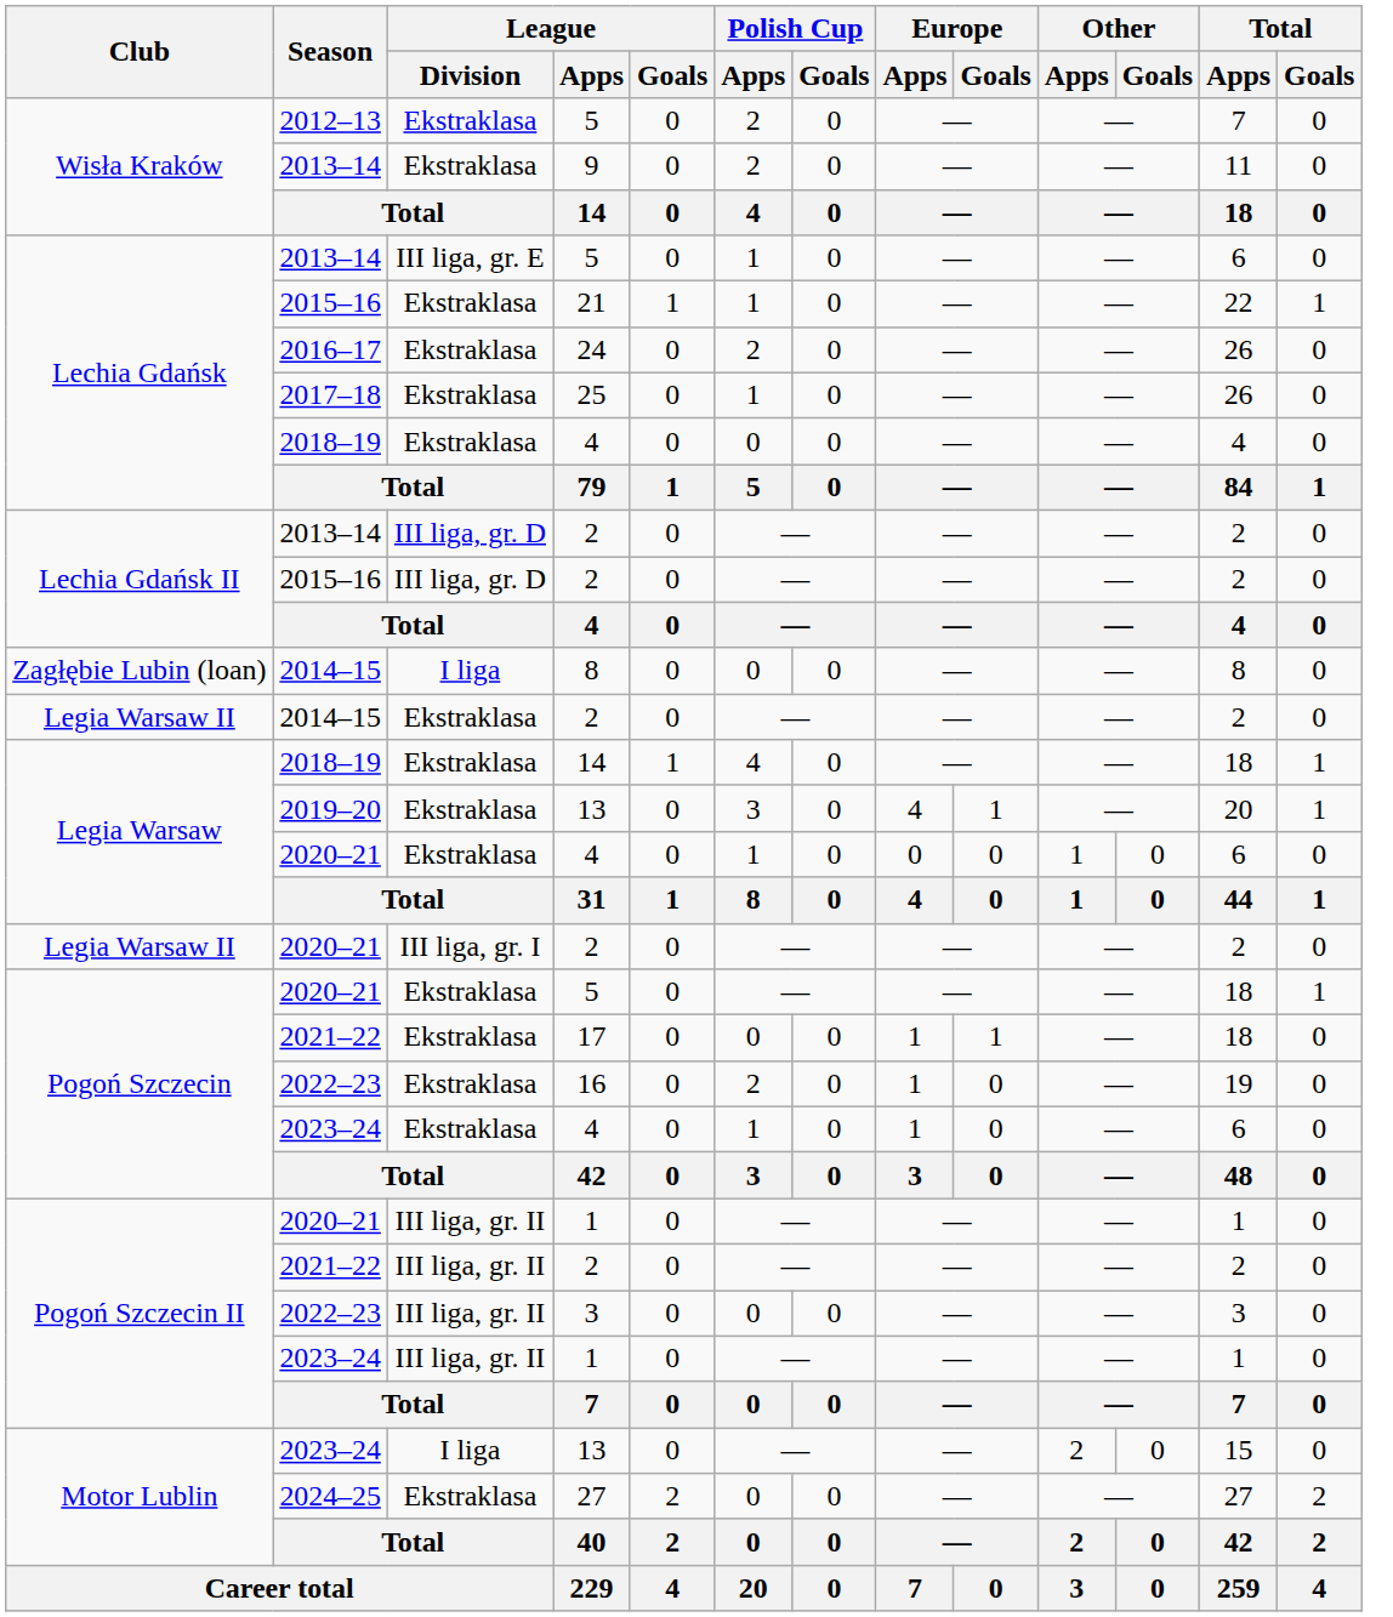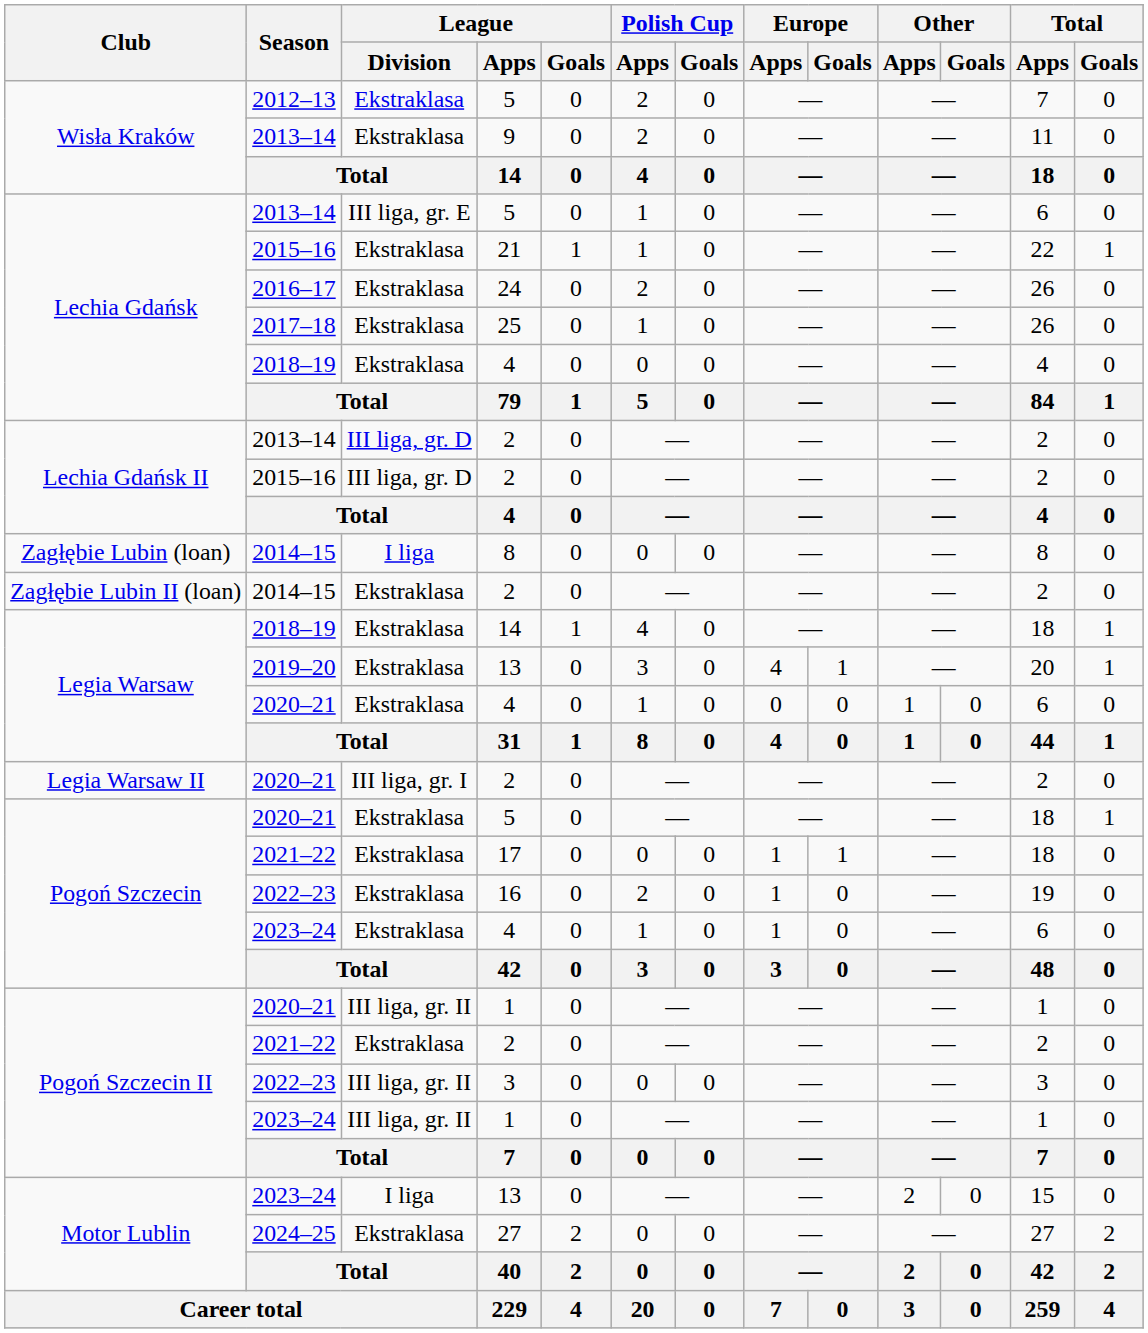 <table class="wikitable" style="text-align: center;">
 <tr>
 <th rowspan="2">Club</th>
 <th rowspan="2">Season</th>
 <th colspan="3">League</th>
 <th colspan="2"><a href='#'>Polish Cup</a></th>
 <th colspan="2">Europe</th>
 <th colspan="2">Other</th>
 <th colspan="2">Total</th>
 </tr>
 <tr>
 <th>Division</th>
 <th>Apps</th>
 <th>Goals</th>
 <th>Apps</th>
 <th>Goals</th>
 <th>Apps</th>
 <th>Goals</th>
 <th>Apps</th>
 <th>Goals</th>
 <th>Apps</th>
 <th>Goals</th>
 </tr>
 <tr>
 <td rowspan="3"><a href='#'>Wisła Kraków</a></td>
 <td><a href='#'>2012–13</a></td>
 <td><a href='#'>Ekstraklasa</a></td>
 <td>5</td>
 <td>0</td>
 <td>2</td>
 <td>0</td>
 <td colspan="2">—</td>
 <td colspan="2">—</td>
 <td>7</td>
 <td>0</td>
 </tr>
 <tr>
 <td><a href='#'>2013–14</a></td>
 <td>Ekstraklasa</td>
 <td>9</td>
 <td>0</td>
 <td>2</td>
 <td>0</td>
 <td colspan="2">—</td>
 <td colspan="2">—</td>
 <td>11</td>
 <td>0</td>
 </tr>
 <tr>
 <th colspan="2">Total</th>
 <th>14</th>
 <th>0</th>
 <th>4</th>
 <th>0</th>
 <th colspan="2">—</th>
 <th colspan="2">—</th>
 <th>18</th>
 <th>0</th>
 </tr>
 <tr>
 <td rowspan="6"><a href='#'>Lechia Gdańsk</a></td>
 <td><a href='#'>2013–14</a></td>
 <td>III liga, gr. E</td>
 <td>5</td>
 <td>0</td>
 <td>1</td>
 <td>0</td>
 <td colspan="2">—</td>
 <td colspan="2">—</td>
 <td>6</td>
 <td>0</td>
 </tr>
 <tr>
 <td><a href='#'>2015–16</a></td>
 <td>Ekstraklasa</td>
 <td>21</td>
 <td>1</td>
 <td>1</td>
 <td>0</td>
 <td colspan="2">—</td>
 <td colspan="2">—</td>
 <td>22</td>
 <td>1</td>
 </tr>
 <tr>
 <td><a href='#'>2016–17</a></td>
 <td>Ekstraklasa</td>
 <td>24</td>
 <td>0</td>
 <td>2</td>
 <td>0</td>
 <td colspan="2">—</td>
 <td colspan="2">—</td>
 <td>26</td>
 <td>0</td>
 </tr>
 <tr>
 <td><a href='#'>2017–18</a></td>
 <td>Ekstraklasa</td>
 <td>25</td>
 <td>0</td>
 <td>1</td>
 <td>0</td>
 <td colspan="2">—</td>
 <td colspan="2">—</td>
 <td>26</td>
 <td>0</td>
 </tr>
 <tr>
 <td><a href='#'>2018–19</a></td>
 <td>Ekstraklasa</td>
 <td>4</td>
 <td>0</td>
 <td>0</td>
 <td>0</td>
 <td colspan="2">—</td>
 <td colspan="2">—</td>
 <td>4</td>
 <td>0</td>
 </tr>
 <tr>
 <th colspan="2">Total</th>
 <th>79</th>
 <th>1</th>
 <th>5</th>
 <th>0</th>
 <th colspan="2">—</th>
 <th colspan="2">—</th>
 <th>84</th>
 <th>1</th>
 </tr>
 <tr>
 <td rowspan="3"><a href='#'>Lechia Gdańsk II</a></td>
 <td>2013–14</td>
 <td><a href='#'>III liga, gr. D</a></td>
 <td>2</td>
 <td>0</td>
 <td colspan="2">—</td>
 <td colspan="2">—</td>
 <td colspan="2">—</td>
 <td>2</td>
 <td>0</td>
 </tr>
 <tr>
 <td>2015–16</td>
 <td>III liga, gr. D</td>
 <td>2</td>
 <td>0</td>
 <td colspan="2">—</td>
 <td colspan="2">—</td>
 <td colspan="2">—</td>
 <td>2</td>
 <td>0</td>
 </tr>
 <tr>
 <th colspan="2">Total</th>
 <th>4</th>
 <th>0</th>
 <th colspan="2">—</th>
 <th colspan="2">—</th>
 <th colspan="2">—</th>
 <th>4</th>
 <th>0</th>
 </tr>
 <tr>
 <td><a href='#'>Zagłębie Lubin</a> (loan)</td>
 <td><a href='#'>2014–15</a></td>
 <td><a href='#'>I liga</a></td>
 <td>8</td>
 <td>0</td>
 <td>0</td>
 <td>0</td>
 <td colspan="2">—</td>
 <td colspan="2">—</td>
 <td>8</td>
 <td>0</td>
 </tr>
 <tr>
-<td><a href='#'>Legia Warsaw II</a></td>
+<td><a href='#'>Zagłębie Lubin II</a> (loan)</td>
 <td>2014–15</td>
 <td>Ekstraklasa</td>
 <td>2</td>
 <td>0</td>
 <td colspan="2">—</td>
 <td colspan="2">—</td>
 <td colspan="2">—</td>
 <td>2</td>
 <td>0</td>
 </tr>
 <tr>
 <td rowspan="4"><a href='#'>Legia Warsaw</a></td>
 <td><a href='#'>2018–19</a></td>
 <td>Ekstraklasa</td>
 <td>14</td>
 <td>1</td>
 <td>4</td>
 <td>0</td>
 <td colspan="2">—</td>
 <td colspan="2">—</td>
 <td>18</td>
 <td>1</td>
 </tr>
 <tr>
 <td><a href='#'>2019–20</a></td>
 <td>Ekstraklasa</td>
 <td>13</td>
 <td>0</td>
 <td>3</td>
 <td>0</td>
 <td>4</td>
 <td>1</td>
 <td colspan="2">—</td>
 <td>20</td>
 <td>1</td>
 </tr>
 <tr>
 <td><a href='#'>2020–21</a></td>
 <td>Ekstraklasa</td>
 <td>4</td>
 <td>0</td>
 <td>1</td>
 <td>0</td>
 <td>0</td>
 <td>0</td>
 <td>1</td>
 <td>0</td>
 <td>6</td>
 <td>0</td>
 </tr>
 <tr>
 <th colspan="2">Total</th>
 <th>31</th>
 <th>1</th>
 <th>8</th>
 <th>0</th>
 <th>4</th>
 <th>0</th>
 <th>1</th>
 <th>0</th>
 <th>44</th>
 <th>1</th>
 </tr>
 <tr>
 <td><a href='#'>Legia Warsaw II</a></td>
 <td><a href='#'>2020–21</a></td>
 <td>III liga, gr. I</td>
 <td>2</td>
 <td>0</td>
 <td colspan="2">—</td>
 <td colspan="2">—</td>
 <td colspan="2">—</td>
 <td>2</td>
 <td>0</td>
 </tr>
 <tr>
 <td rowspan="5"><a href='#'>Pogoń Szczecin</a></td>
 <td><a href='#'>2020–21</a></td>
 <td>Ekstraklasa</td>
 <td>5</td>
 <td>0</td>
 <td colspan="2">—</td>
 <td colspan="2">—</td>
 <td colspan="2">—</td>
 <td>18</td>
 <td>1</td>
 </tr>
 <tr>
 <td><a href='#'>2021–22</a></td>
 <td>Ekstraklasa</td>
 <td>17</td>
 <td>0</td>
 <td>0</td>
 <td>0</td>
 <td>1</td>
 <td>1</td>
 <td colspan="2">—</td>
 <td>18</td>
 <td>0</td>
 </tr>
 <tr>
 <td><a href='#'>2022–23</a></td>
 <td>Ekstraklasa</td>
 <td>16</td>
 <td>0</td>
 <td>2</td>
 <td>0</td>
 <td>1</td>
 <td>0</td>
 <td colspan="2">—</td>
 <td>19</td>
 <td>0</td>
 </tr>
 <tr>
 <td><a href='#'>2023–24</a></td>
 <td>Ekstraklasa</td>
 <td>4</td>
 <td>0</td>
 <td>1</td>
 <td>0</td>
 <td>1</td>
 <td>0</td>
 <td colspan="2">—</td>
 <td>6</td>
 <td>0</td>
 </tr>
 <tr>
 <th colspan="2">Total</th>
 <th>42</th>
 <th>0</th>
 <th>3</th>
 <th>0</th>
 <th>3</th>
 <th>0</th>
 <th colspan="2">—</th>
 <th>48</th>
 <th>0</th>
 </tr>
 <tr>
 <td rowspan="5"><a href='#'>Pogoń Szczecin II</a></td>
 <td><a href='#'>2020–21</a></td>
 <td>III liga, gr. II</td>
 <td>1</td>
 <td>0</td>
 <td colspan="2">—</td>
 <td colspan="2">—</td>
 <td colspan="2">—</td>
 <td>1</td>
 <td>0</td>
 </tr>
 <tr>
 <td><a href='#'>2021–22</a></td>
-<td>III liga, gr. II</td>
+<td>Ekstraklasa</td>
 <td>2</td>
 <td>0</td>
 <td colspan="2">—</td>
 <td colspan="2">—</td>
 <td colspan="2">—</td>
 <td>2</td>
 <td>0</td>
 </tr>
 <tr>
 <td><a href='#'>2022–23</a></td>
 <td>III liga, gr. II</td>
 <td>3</td>
 <td>0</td>
 <td>0</td>
 <td>0</td>
 <td colspan="2">—</td>
 <td colspan="2">—</td>
 <td>3</td>
 <td>0</td>
 </tr>
 <tr>
 <td><a href='#'>2023–24</a></td>
 <td>III liga, gr. II</td>
 <td>1</td>
 <td>0</td>
 <td colspan="2">—</td>
 <td colspan="2">—</td>
 <td colspan="2">—</td>
 <td>1</td>
 <td>0</td>
 </tr>
 <tr>
 <th colspan="2">Total</th>
 <th>7</th>
 <th>0</th>
 <th>0</th>
 <th>0</th>
 <th colspan="2">—</th>
 <th colspan="2">—</th>
 <th>7</th>
 <th>0</th>
 </tr>
 <tr>
 <td rowspan="3"><a href='#'>Motor Lublin</a></td>
 <td><a href='#'>2023–24</a></td>
 <td>I liga</td>
 <td>13</td>
 <td>0</td>
 <td colspan="2">—</td>
 <td colspan="2">—</td>
 <td>2</td>
 <td>0</td>
 <td>15</td>
 <td>0</td>
 </tr>
 <tr>
 <td><a href='#'>2024–25</a></td>
 <td>Ekstraklasa</td>
 <td>27</td>
 <td>2</td>
 <td>0</td>
 <td>0</td>
 <td colspan="2">—</td>
 <td colspan="2">—</td>
 <td>27</td>
 <td>2</td>
 </tr>
 <tr>
 <th colspan="2">Total</th>
 <th>40</th>
 <th>2</th>
 <th>0</th>
 <th>0</th>
 <th colspan="2">—</th>
 <th>2</th>
 <th>0</th>
 <th>42</th>
 <th>2</th>
 </tr>
 <tr>
 <th colspan="3">Career total</th>
 <th>229</th>
 <th>4</th>
 <th>20</th>
 <th>0</th>
 <th>7</th>
 <th>0</th>
 <th>3</th>
 <th>0</th>
 <th>259</th>
 <th>4</th>
 </tr>
 </table>
